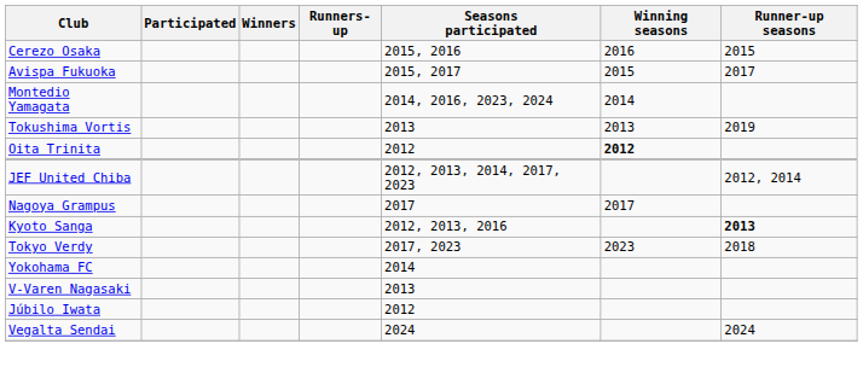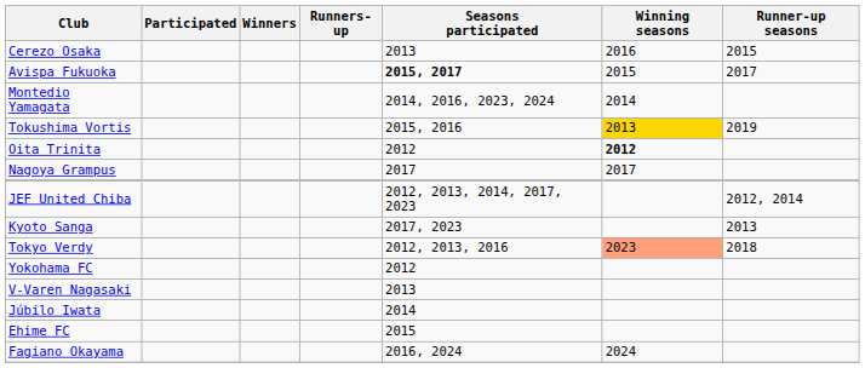 <table class="wikitable" style="text-align:left;">
 <tr>
 <th>Club</th>
 <th>Participated</th>
 <th>Winners</th>
 <th>Runners-up</th>
 <th>Seasons<br>participated</th>
 <th>Winning seasons</th>
 <th>Runner-up seasons</th>
 </tr>
 <tr>
 <td><a href='#'>Cerezo Osaka</a></td>
 <td></td>
 <td></td>
 <td></td>
-<td>2015, 2016</td>
+<td>2013</td>
 <td>2016</td>
 <td>2015</td>
 </tr>
 <tr>
 <td><a href='#'>Avispa Fukuoka</a></td>
 <td></td>
 <td></td>
 <td></td>
-<td>2015, 2017</td>
+<td><strong>2015, 2017</strong></td>
 <td>2015</td>
 <td>2017</td>
 </tr>
 <tr>
 <td><a href='#'>Montedio Yamagata</a></td>
 <td></td>
 <td></td>
 <td></td>
 <td>2014, 2016, 2023, 2024</td>
 <td>2014</td>
 <td></td>
 </tr>
 <tr>
 <td><a href='#'>Tokushima Vortis</a></td>
 <td></td>
 <td></td>
 <td></td>
-<td>2013</td>
-<td>2013</td>
+<td>2015, 2016</td>
+<td style="background: gold;">2013</td>
 <td>2019</td>
 </tr>
 <tr>
 <td><a href='#'>Oita Trinita</a></td>
 <td></td>
 <td></td>
 <td></td>
 <td>2012</td>
 <td><strong>2012</strong></td>
 <td></td>
 </tr>
 <tr>
+<td><a href='#'>Nagoya Grampus</a></td>
+<td></td>
+<td></td>
+<td></td>
+<td>2017</td>
+<td>2017</td>
+<td></td>
+</tr>
+<tr>
 <td style="border-top-width: 2px;"><a href='#'>JEF United Chiba</a></td>
 <td style="border-top-width: 2px;"></td>
 <td style="border-top-width: 2px;"></td>
 <td style="border-top-width: 2px;"></td>
 <td style="border-top-width: 2px;">2012, 2013, 2014, 2017, 2023</td>
 <td style="border-top-width: 2px;"></td>
 <td style="border-top-width: 2px;">2012, 2014</td>
 </tr>
 <tr>
-<td><a href='#'>Nagoya Grampus</a></td>
-<td></td>
-<td></td>
-<td></td>
-<td>2017</td>
-<td>2017</td>
-<td></td>
-</tr>
-<tr>
 <td><a href='#'>Kyoto Sanga</a></td>
 <td></td>
 <td></td>
 <td></td>
-<td>2012, 2013, 2016</td>
+<td>2017, 2023</td>
 <td></td>
-<td><strong>2013</strong></td>
+<td>2013</td>
 </tr>
 <tr>
 <td><a href='#'>Tokyo Verdy</a></td>
 <td></td>
 <td></td>
 <td></td>
-<td>2017, 2023</td>
-<td>2023</td>
+<td>2012, 2013, 2016</td>
+<td style="background: lightsalmon;">2023</td>
 <td>2018</td>
 </tr>
 <tr>
 <td><a href='#'>Yokohama FC</a></td>
 <td></td>
 <td></td>
 <td></td>
-<td>2014</td>
+<td>2012</td>
 <td></td>
 <td></td>
 </tr>
 <tr>
 <td><a href='#'>V-Varen Nagasaki</a></td>
 <td></td>
 <td></td>
 <td></td>
 <td>2013</td>
 <td></td>
 <td></td>
 </tr>
 <tr>
 <td><a href='#'>Júbilo Iwata</a></td>
 <td></td>
 <td></td>
 <td></td>
-<td>2012</td>
+<td>2014</td>
 <td></td>
 <td></td>
 </tr>
 <tr>
-<td><a href='#'>Vegalta Sendai</a></td>
+<td><a href='#'>Ehime FC</a></td>
 <td></td>
 <td></td>
 <td></td>
+<td>2015</td>
+<td></td>
+<td></td>
+</tr>
+<tr>
+<td><a href='#'>Fagiano Okayama</a></td>
+<td></td>
+<td></td>
+<td></td>
+<td>2016, 2024</td>
 <td>2024</td>
 <td></td>
-<td>2024</td>
 </tr>
 <tr>
 </tr>
 </table>
